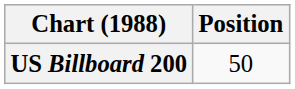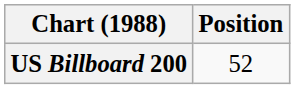 <table class="wikitable plainrowheaders" style="text-align:center">
 <tr>
 <th scope="col">Chart (1988)</th>
 <th scope="col">Position</th>
 </tr>
 <tr>
 <th scope="row">US <em>Billboard</em> 200</th>
-<td>50</td>
+<td>52</td>
 </tr>
 </table>
